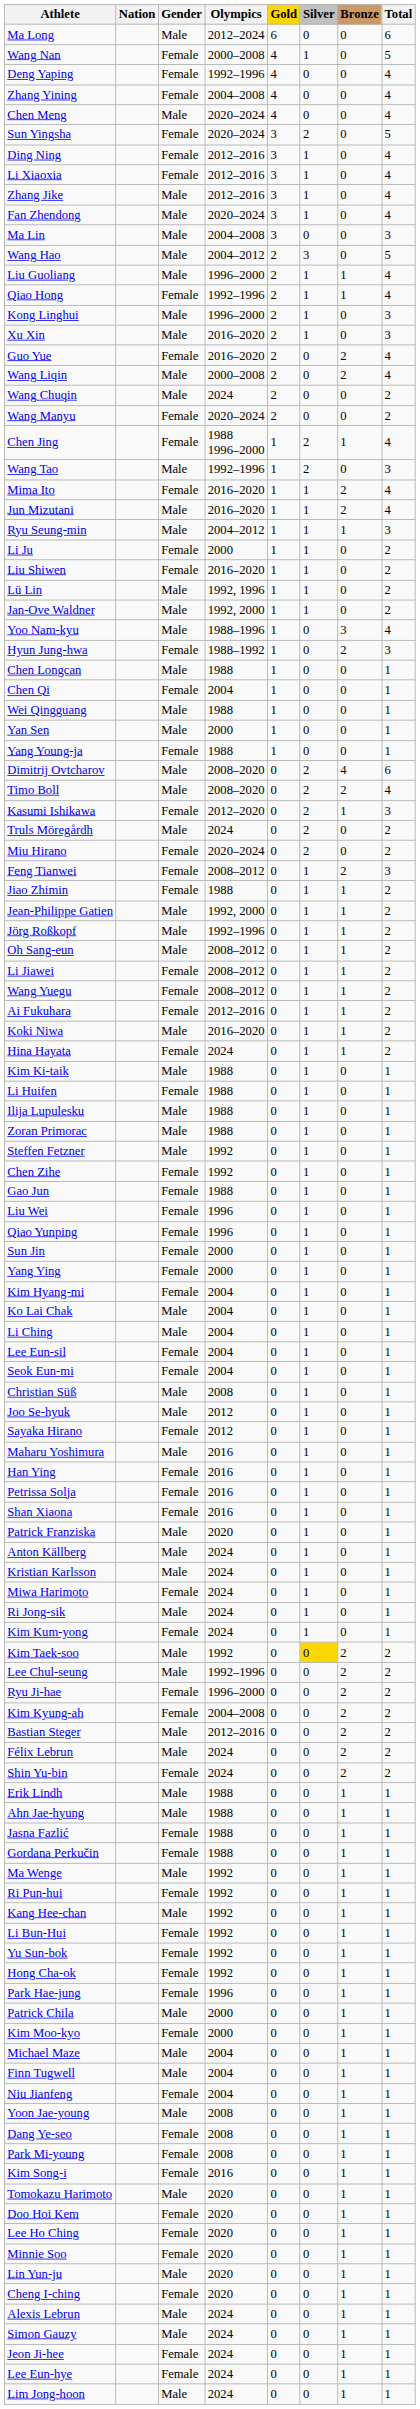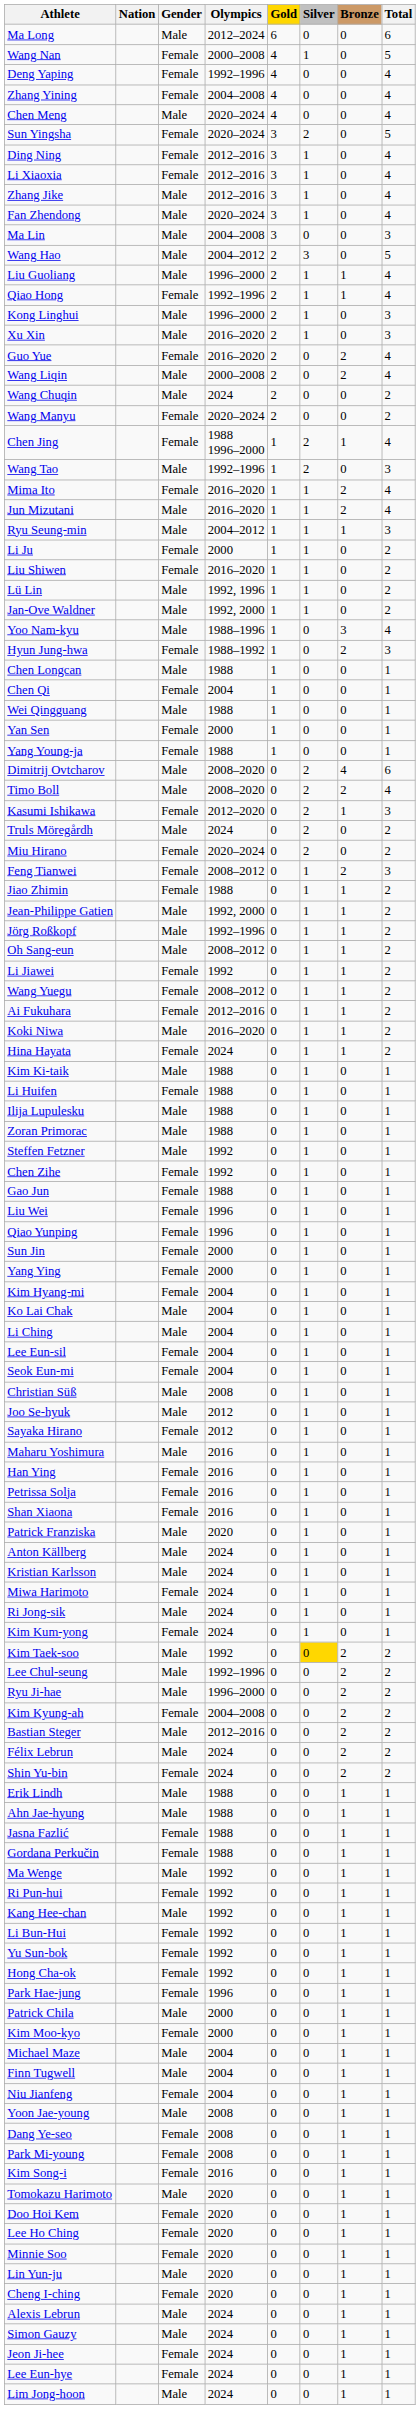 <table class="wikitable sortable">
 <tr>
 <th>Athlete</th>
 <th>Nation</th>
 <th>Gender</th>
 <th>Olympics</th>
 <th style="background-color: gold">Gold</th>
 <th style="background-color: silver">Silver</th>
 <th style="background-color: #cc9966">Bronze</th>
 <th>Total</th>
 </tr>
 <tr>
 <td><a href='#'>Ma Long</a></td>
 <td></td>
 <td>Male</td>
 <td>2012–2024</td>
 <td>6</td>
 <td>0</td>
 <td>0</td>
 <td>6</td>
 </tr>
 <tr>
 <td><a href='#'>Wang Nan</a></td>
 <td></td>
 <td>Female</td>
 <td>2000–2008</td>
 <td>4</td>
 <td>1</td>
 <td>0</td>
 <td>5</td>
 </tr>
 <tr>
 <td><a href='#'>Deng Yaping</a></td>
 <td></td>
 <td>Female</td>
 <td>1992–1996</td>
 <td>4</td>
 <td>0</td>
 <td>0</td>
 <td>4</td>
 </tr>
 <tr>
 <td><a href='#'>Zhang Yining</a></td>
 <td></td>
 <td>Female</td>
 <td>2004–2008</td>
 <td>4</td>
 <td>0</td>
 <td>0</td>
 <td>4</td>
 </tr>
 <tr>
 <td><a href='#'>Chen Meng</a></td>
 <td></td>
 <td>Male</td>
 <td>2020–2024</td>
 <td>4</td>
 <td>0</td>
 <td>0</td>
 <td>4</td>
 </tr>
 <tr>
 <td><a href='#'>Sun Yingsha</a></td>
 <td></td>
 <td>Female</td>
 <td>2020–2024</td>
 <td>3</td>
 <td>2</td>
 <td>0</td>
 <td>5</td>
 </tr>
 <tr>
 <td><a href='#'>Ding Ning</a></td>
 <td></td>
 <td>Female</td>
 <td>2012–2016</td>
 <td>3</td>
 <td>1</td>
 <td>0</td>
 <td>4</td>
 </tr>
 <tr>
 <td><a href='#'>Li Xiaoxia</a></td>
 <td></td>
 <td>Female</td>
 <td>2012–2016</td>
 <td>3</td>
 <td>1</td>
 <td>0</td>
 <td>4</td>
 </tr>
 <tr>
 <td><a href='#'>Zhang Jike</a></td>
 <td></td>
 <td>Male</td>
 <td>2012–2016</td>
 <td>3</td>
 <td>1</td>
 <td>0</td>
 <td>4</td>
 </tr>
 <tr>
 <td><a href='#'>Fan Zhendong</a></td>
 <td></td>
 <td>Male</td>
 <td>2020–2024</td>
 <td>3</td>
 <td>1</td>
 <td>0</td>
 <td>4</td>
 </tr>
 <tr>
 <td><a href='#'>Ma Lin</a></td>
 <td></td>
 <td>Male</td>
 <td>2004–2008</td>
 <td>3</td>
 <td>0</td>
 <td>0</td>
 <td>3</td>
 </tr>
 <tr>
 <td><a href='#'>Wang Hao</a></td>
 <td></td>
 <td>Male</td>
 <td>2004–2012</td>
 <td>2</td>
 <td>3</td>
 <td>0</td>
 <td>5</td>
 </tr>
 <tr>
 <td><a href='#'>Liu Guoliang</a></td>
 <td></td>
 <td>Male</td>
 <td>1996–2000</td>
 <td>2</td>
 <td>1</td>
 <td>1</td>
 <td>4</td>
 </tr>
 <tr>
 <td><a href='#'>Qiao Hong</a></td>
 <td></td>
 <td>Female</td>
 <td>1992–1996</td>
 <td>2</td>
 <td>1</td>
 <td>1</td>
 <td>4</td>
 </tr>
 <tr>
 <td><a href='#'>Kong Linghui</a></td>
 <td></td>
 <td>Male</td>
 <td>1996–2000</td>
 <td>2</td>
 <td>1</td>
 <td>0</td>
 <td>3</td>
 </tr>
 <tr>
 <td><a href='#'>Xu Xin</a></td>
 <td></td>
 <td>Male</td>
 <td>2016–2020</td>
 <td>2</td>
 <td>1</td>
 <td>0</td>
 <td>3</td>
 </tr>
 <tr>
 <td><a href='#'>Guo Yue</a></td>
 <td></td>
 <td>Female</td>
 <td>2016–2020</td>
 <td>2</td>
 <td>0</td>
 <td>2</td>
 <td>4</td>
 </tr>
 <tr>
 <td><a href='#'>Wang Liqin</a></td>
 <td></td>
 <td>Male</td>
 <td>2000–2008</td>
 <td>2</td>
 <td>0</td>
 <td>2</td>
 <td>4</td>
 </tr>
 <tr>
 <td><a href='#'>Wang Chuqin</a></td>
 <td></td>
 <td>Male</td>
 <td>2024</td>
 <td>2</td>
 <td>0</td>
 <td>0</td>
 <td>2</td>
 </tr>
 <tr>
 <td><a href='#'>Wang Manyu</a></td>
 <td></td>
 <td>Female</td>
 <td>2020–2024</td>
 <td>2</td>
 <td>0</td>
 <td>0</td>
 <td>2</td>
 </tr>
 <tr>
 <td><a href='#'>Chen Jing</a></td>
 <td><br></td>
 <td>Female</td>
 <td>1988<br>1996–2000</td>
 <td>1</td>
 <td>2</td>
 <td>1</td>
 <td>4</td>
 </tr>
 <tr>
 <td><a href='#'>Wang Tao</a></td>
 <td></td>
 <td>Male</td>
 <td>1992–1996</td>
 <td>1</td>
 <td>2</td>
 <td>0</td>
 <td>3</td>
 </tr>
 <tr>
 <td><a href='#'>Mima Ito</a></td>
 <td></td>
 <td>Female</td>
 <td>2016–2020</td>
 <td>1</td>
 <td>1</td>
 <td>2</td>
 <td>4</td>
 </tr>
 <tr>
 <td><a href='#'>Jun Mizutani</a></td>
 <td></td>
 <td>Male</td>
 <td>2016–2020</td>
 <td>1</td>
 <td>1</td>
 <td>2</td>
 <td>4</td>
 </tr>
 <tr>
 <td><a href='#'>Ryu Seung-min</a></td>
 <td></td>
 <td>Male</td>
 <td>2004–2012</td>
 <td>1</td>
 <td>1</td>
 <td>1</td>
 <td>3</td>
 </tr>
 <tr>
 <td><a href='#'>Li Ju</a></td>
 <td></td>
 <td>Female</td>
 <td>2000</td>
 <td>1</td>
 <td>1</td>
 <td>0</td>
 <td>2</td>
 </tr>
 <tr>
 <td><a href='#'>Liu Shiwen</a></td>
 <td></td>
 <td>Female</td>
 <td>2016–2020</td>
 <td>1</td>
 <td>1</td>
 <td>0</td>
 <td>2</td>
 </tr>
 <tr>
 <td><a href='#'>Lü Lin</a></td>
 <td></td>
 <td>Male</td>
 <td>1992, 1996</td>
 <td>1</td>
 <td>1</td>
 <td>0</td>
 <td>2</td>
 </tr>
 <tr>
 <td><a href='#'>Jan-Ove Waldner</a></td>
 <td></td>
 <td>Male</td>
 <td>1992, 2000</td>
 <td>1</td>
 <td>1</td>
 <td>0</td>
 <td>2</td>
 </tr>
 <tr>
 <td><a href='#'>Yoo Nam-kyu</a></td>
 <td></td>
 <td>Male</td>
 <td>1988–1996</td>
 <td>1</td>
 <td>0</td>
 <td>3</td>
 <td>4</td>
 </tr>
 <tr>
 <td><a href='#'>Hyun Jung-hwa</a></td>
 <td></td>
 <td>Female</td>
 <td>1988–1992</td>
 <td>1</td>
 <td>0</td>
 <td>2</td>
 <td>3</td>
 </tr>
 <tr>
 <td><a href='#'>Chen Longcan</a></td>
 <td></td>
 <td>Male</td>
 <td>1988</td>
 <td>1</td>
 <td>0</td>
 <td>0</td>
 <td>1</td>
 </tr>
 <tr>
 <td><a href='#'>Chen Qi</a></td>
 <td></td>
 <td>Female</td>
 <td>2004</td>
 <td>1</td>
 <td>0</td>
 <td>0</td>
 <td>1</td>
 </tr>
 <tr>
 <td><a href='#'>Wei Qingguang</a></td>
 <td></td>
 <td>Male</td>
 <td>1988</td>
 <td>1</td>
 <td>0</td>
 <td>0</td>
 <td>1</td>
 </tr>
 <tr>
 <td><a href='#'>Yan Sen</a></td>
 <td></td>
-<td>Male</td>
+<td>Female</td>
 <td>2000</td>
 <td>1</td>
 <td>0</td>
 <td>0</td>
 <td>1</td>
 </tr>
 <tr>
 <td><a href='#'>Yang Young-ja</a></td>
 <td></td>
 <td>Female</td>
 <td>1988</td>
 <td>1</td>
 <td>0</td>
 <td>0</td>
 <td>1</td>
 </tr>
 <tr>
 <td><a href='#'>Dimitrij Ovtcharov</a></td>
 <td></td>
 <td>Male</td>
 <td>2008–2020</td>
 <td>0</td>
 <td>2</td>
 <td>4</td>
 <td>6</td>
 </tr>
 <tr>
 <td><a href='#'>Timo Boll</a></td>
 <td></td>
 <td>Male</td>
 <td>2008–2020</td>
 <td>0</td>
 <td>2</td>
 <td>2</td>
 <td>4</td>
 </tr>
 <tr>
 <td><a href='#'>Kasumi Ishikawa</a></td>
 <td></td>
 <td>Female</td>
 <td>2012–2020</td>
 <td>0</td>
 <td>2</td>
 <td>1</td>
 <td>3</td>
 </tr>
 <tr>
 <td><a href='#'>Truls Möregårdh</a></td>
 <td></td>
 <td>Male</td>
 <td>2024</td>
 <td>0</td>
 <td>2</td>
 <td>0</td>
 <td>2</td>
 </tr>
 <tr>
 <td><a href='#'>Miu Hirano</a></td>
 <td></td>
 <td>Female</td>
 <td>2020–2024</td>
 <td>0</td>
 <td>2</td>
 <td>0</td>
 <td>2</td>
 </tr>
 <tr>
 <td><a href='#'>Feng Tianwei</a></td>
 <td></td>
 <td>Female</td>
 <td>2008–2012</td>
 <td>0</td>
 <td>1</td>
 <td>2</td>
 <td>3</td>
 </tr>
 <tr>
 <td><a href='#'>Jiao Zhimin</a></td>
 <td></td>
 <td>Female</td>
 <td>1988</td>
 <td>0</td>
 <td>1</td>
 <td>1</td>
 <td>2</td>
 </tr>
 <tr>
 <td><a href='#'>Jean-Philippe Gatien</a></td>
 <td></td>
 <td>Male</td>
 <td>1992, 2000</td>
 <td>0</td>
 <td>1</td>
 <td>1</td>
 <td>2</td>
 </tr>
 <tr>
 <td><a href='#'>Jörg Roßkopf</a></td>
 <td></td>
 <td>Male</td>
 <td>1992–1996</td>
 <td>0</td>
 <td>1</td>
 <td>1</td>
 <td>2</td>
 </tr>
 <tr>
 <td><a href='#'>Oh Sang-eun</a></td>
 <td></td>
 <td>Male</td>
 <td>2008–2012</td>
 <td>0</td>
 <td>1</td>
 <td>1</td>
 <td>2</td>
 </tr>
 <tr>
 <td><a href='#'>Li Jiawei</a></td>
 <td></td>
 <td>Female</td>
-<td>2008–2012</td>
+<td>1992</td>
 <td>0</td>
 <td>1</td>
 <td>1</td>
 <td>2</td>
 </tr>
 <tr>
 <td><a href='#'>Wang Yuegu</a></td>
 <td></td>
 <td>Female</td>
 <td>2008–2012</td>
 <td>0</td>
 <td>1</td>
 <td>1</td>
 <td>2</td>
 </tr>
 <tr>
 <td><a href='#'>Ai Fukuhara</a></td>
 <td></td>
 <td>Female</td>
 <td>2012–2016</td>
 <td>0</td>
 <td>1</td>
 <td>1</td>
 <td>2</td>
 </tr>
 <tr>
 <td><a href='#'>Koki Niwa</a></td>
 <td></td>
 <td>Male</td>
 <td>2016–2020</td>
 <td>0</td>
 <td>1</td>
 <td>1</td>
 <td>2</td>
 </tr>
 <tr>
 <td><a href='#'>Hina Hayata</a></td>
 <td></td>
 <td>Female</td>
 <td>2024</td>
 <td>0</td>
 <td>1</td>
 <td>1</td>
 <td>2</td>
 </tr>
 <tr>
 <td><a href='#'>Kim Ki-taik</a></td>
 <td></td>
 <td>Male</td>
 <td>1988</td>
 <td>0</td>
 <td>1</td>
 <td>0</td>
 <td>1</td>
 </tr>
 <tr>
 <td><a href='#'>Li Huifen</a></td>
 <td></td>
 <td>Female</td>
 <td>1988</td>
 <td>0</td>
 <td>1</td>
 <td>0</td>
 <td>1</td>
 </tr>
 <tr>
 <td><a href='#'>Ilija Lupulesku</a></td>
 <td></td>
 <td>Male</td>
 <td>1988</td>
 <td>0</td>
 <td>1</td>
 <td>0</td>
 <td>1</td>
 </tr>
 <tr>
 <td><a href='#'>Zoran Primorac</a></td>
 <td></td>
 <td>Male</td>
 <td>1988</td>
 <td>0</td>
 <td>1</td>
 <td>0</td>
 <td>1</td>
 </tr>
 <tr>
 <td><a href='#'>Steffen Fetzner</a></td>
 <td></td>
 <td>Male</td>
 <td>1992</td>
 <td>0</td>
 <td>1</td>
 <td>0</td>
 <td>1</td>
 </tr>
 <tr>
 <td><a href='#'>Chen Zihe</a></td>
 <td></td>
 <td>Female</td>
 <td>1992</td>
 <td>0</td>
 <td>1</td>
 <td>0</td>
 <td>1</td>
 </tr>
 <tr>
 <td><a href='#'>Gao Jun</a></td>
 <td></td>
 <td>Female</td>
 <td>1988</td>
 <td>0</td>
 <td>1</td>
 <td>0</td>
 <td>1</td>
 </tr>
 <tr>
 <td><a href='#'>Liu Wei</a></td>
 <td></td>
 <td>Female</td>
 <td>1996</td>
 <td>0</td>
 <td>1</td>
 <td>0</td>
 <td>1</td>
 </tr>
 <tr>
 <td><a href='#'>Qiao Yunping</a></td>
 <td></td>
 <td>Female</td>
 <td>1996</td>
 <td>0</td>
 <td>1</td>
 <td>0</td>
 <td>1</td>
 </tr>
 <tr>
 <td><a href='#'>Sun Jin</a></td>
 <td></td>
 <td>Female</td>
 <td>2000</td>
 <td>0</td>
 <td>1</td>
 <td>0</td>
 <td>1</td>
 </tr>
 <tr>
 <td><a href='#'>Yang Ying</a></td>
 <td></td>
 <td>Female</td>
 <td>2000</td>
 <td>0</td>
 <td>1</td>
 <td>0</td>
 <td>1</td>
 </tr>
 <tr>
 <td><a href='#'>Kim Hyang-mi</a></td>
 <td></td>
 <td>Female</td>
 <td>2004</td>
 <td>0</td>
 <td>1</td>
 <td>0</td>
 <td>1</td>
 </tr>
 <tr>
 <td><a href='#'>Ko Lai Chak</a></td>
 <td></td>
 <td>Male</td>
 <td>2004</td>
 <td>0</td>
 <td>1</td>
 <td>0</td>
 <td>1</td>
 </tr>
 <tr>
 <td><a href='#'>Li Ching</a></td>
 <td></td>
 <td>Male</td>
 <td>2004</td>
 <td>0</td>
 <td>1</td>
 <td>0</td>
 <td>1</td>
 </tr>
 <tr>
 <td><a href='#'>Lee Eun-sil</a></td>
 <td></td>
 <td>Female</td>
 <td>2004</td>
 <td>0</td>
 <td>1</td>
 <td>0</td>
 <td>1</td>
 </tr>
 <tr>
 <td><a href='#'>Seok Eun-mi</a></td>
 <td></td>
 <td>Female</td>
 <td>2004</td>
 <td>0</td>
 <td>1</td>
 <td>0</td>
 <td>1</td>
 </tr>
 <tr>
 <td><a href='#'>Christian Süß</a></td>
 <td></td>
 <td>Male</td>
 <td>2008</td>
 <td>0</td>
 <td>1</td>
 <td>0</td>
 <td>1</td>
 </tr>
 <tr>
 <td><a href='#'>Joo Se-hyuk</a></td>
 <td></td>
 <td>Male</td>
 <td>2012</td>
 <td>0</td>
 <td>1</td>
 <td>0</td>
 <td>1</td>
 </tr>
 <tr>
 <td><a href='#'>Sayaka Hirano</a></td>
 <td></td>
 <td>Female</td>
 <td>2012</td>
 <td>0</td>
 <td>1</td>
 <td>0</td>
 <td>1</td>
 </tr>
 <tr>
 <td><a href='#'>Maharu Yoshimura</a></td>
 <td></td>
 <td>Male</td>
 <td>2016</td>
 <td>0</td>
 <td>1</td>
 <td>0</td>
 <td>1</td>
 </tr>
 <tr>
 <td><a href='#'>Han Ying</a></td>
 <td></td>
 <td>Female</td>
 <td>2016</td>
 <td>0</td>
 <td>1</td>
 <td>0</td>
 <td>1</td>
 </tr>
 <tr>
 <td><a href='#'>Petrissa Solja</a></td>
 <td></td>
 <td>Female</td>
 <td>2016</td>
 <td>0</td>
 <td>1</td>
 <td>0</td>
 <td>1</td>
 </tr>
 <tr>
 <td><a href='#'>Shan Xiaona</a></td>
 <td></td>
 <td>Female</td>
 <td>2016</td>
 <td>0</td>
 <td>1</td>
 <td>0</td>
 <td>1</td>
 </tr>
 <tr>
 <td><a href='#'>Patrick Franziska</a></td>
 <td></td>
 <td>Male</td>
 <td>2020</td>
 <td>0</td>
 <td>1</td>
 <td>0</td>
 <td>1</td>
 </tr>
 <tr>
 <td><a href='#'>Anton Källberg</a></td>
 <td></td>
 <td>Male</td>
 <td>2024</td>
 <td>0</td>
 <td>1</td>
 <td>0</td>
 <td>1</td>
 </tr>
 <tr>
 <td><a href='#'>Kristian Karlsson</a></td>
 <td></td>
 <td>Male</td>
 <td>2024</td>
 <td>0</td>
 <td>1</td>
 <td>0</td>
 <td>1</td>
 </tr>
 <tr>
 <td><a href='#'>Miwa Harimoto</a></td>
 <td></td>
 <td>Female</td>
 <td>2024</td>
 <td>0</td>
 <td>1</td>
 <td>0</td>
 <td>1</td>
 </tr>
 <tr>
 <td><a href='#'>Ri Jong-sik</a></td>
 <td></td>
 <td>Male</td>
 <td>2024</td>
 <td>0</td>
 <td>1</td>
 <td>0</td>
 <td>1</td>
 </tr>
 <tr>
 <td><a href='#'>Kim Kum-yong</a></td>
 <td></td>
 <td>Female</td>
 <td>2024</td>
 <td>0</td>
 <td>1</td>
 <td>0</td>
 <td>1</td>
 </tr>
 <tr>
 <td><a href='#'>Kim Taek-soo</a></td>
 <td></td>
 <td>Male</td>
 <td>1992</td>
 <td>0</td>
 <td style="background: gold;">0</td>
 <td>2</td>
 <td>2</td>
 </tr>
 <tr>
 <td><a href='#'>Lee Chul-seung</a></td>
 <td></td>
 <td>Male</td>
 <td>1992–1996</td>
 <td>0</td>
 <td>0</td>
 <td>2</td>
 <td>2</td>
 </tr>
 <tr>
 <td><a href='#'>Ryu Ji-hae</a></td>
 <td></td>
-<td>Female</td>
+<td>Male</td>
 <td>1996–2000</td>
 <td>0</td>
 <td>0</td>
 <td>2</td>
 <td>2</td>
 </tr>
 <tr>
 <td><a href='#'>Kim Kyung-ah</a></td>
 <td></td>
 <td>Female</td>
 <td>2004–2008</td>
 <td>0</td>
 <td>0</td>
 <td>2</td>
 <td>2</td>
 </tr>
 <tr>
 <td><a href='#'>Bastian Steger</a></td>
 <td></td>
 <td>Male</td>
 <td>2012–2016</td>
 <td>0</td>
 <td>0</td>
 <td>2</td>
 <td>2</td>
 </tr>
 <tr>
 <td><a href='#'>Félix Lebrun</a></td>
 <td></td>
 <td>Male</td>
 <td>2024</td>
 <td>0</td>
 <td>0</td>
 <td>2</td>
 <td>2</td>
 </tr>
 <tr>
 <td><a href='#'>Shin Yu-bin</a></td>
 <td></td>
 <td>Female</td>
 <td>2024</td>
 <td>0</td>
 <td>0</td>
 <td>2</td>
 <td>2</td>
 </tr>
 <tr>
 <td><a href='#'>Erik Lindh</a></td>
 <td></td>
 <td>Male</td>
 <td>1988</td>
 <td>0</td>
 <td>0</td>
 <td>1</td>
 <td>1</td>
 </tr>
 <tr>
 <td><a href='#'>Ahn Jae-hyung</a></td>
 <td></td>
 <td>Male</td>
 <td>1988</td>
 <td>0</td>
 <td>0</td>
 <td>1</td>
 <td>1</td>
 </tr>
 <tr>
 <td><a href='#'>Jasna Fazlić</a></td>
 <td></td>
 <td>Female</td>
 <td>1988</td>
 <td>0</td>
 <td>0</td>
 <td>1</td>
 <td>1</td>
 </tr>
 <tr>
 <td><a href='#'>Gordana Perkučin</a></td>
 <td></td>
 <td>Female</td>
 <td>1988</td>
 <td>0</td>
 <td>0</td>
 <td>1</td>
 <td>1</td>
 </tr>
 <tr>
 <td><a href='#'>Ma Wenge</a></td>
 <td></td>
 <td>Male</td>
 <td>1992</td>
 <td>0</td>
 <td>0</td>
 <td>1</td>
 <td>1</td>
 </tr>
 <tr>
 <td><a href='#'>Ri Pun-hui</a></td>
 <td></td>
 <td>Female</td>
 <td>1992</td>
 <td>0</td>
 <td>0</td>
 <td>1</td>
 <td>1</td>
 </tr>
 <tr>
 <td><a href='#'>Kang Hee-chan</a></td>
 <td></td>
 <td>Male</td>
 <td>1992</td>
 <td>0</td>
 <td>0</td>
 <td>1</td>
 <td>1</td>
 </tr>
 <tr>
 <td><a href='#'>Li Bun-Hui</a></td>
 <td></td>
 <td>Female</td>
 <td>1992</td>
 <td>0</td>
 <td>0</td>
 <td>1</td>
 <td>1</td>
 </tr>
 <tr>
 <td><a href='#'>Yu Sun-bok</a></td>
 <td></td>
 <td>Female</td>
 <td>1992</td>
 <td>0</td>
 <td>0</td>
 <td>1</td>
 <td>1</td>
 </tr>
 <tr>
 <td><a href='#'>Hong Cha-ok</a></td>
 <td></td>
 <td>Female</td>
 <td>1992</td>
 <td>0</td>
 <td>0</td>
 <td>1</td>
 <td>1</td>
 </tr>
 <tr>
 <td><a href='#'>Park Hae-jung</a></td>
 <td></td>
 <td>Female</td>
 <td>1996</td>
 <td>0</td>
 <td>0</td>
 <td>1</td>
 <td>1</td>
 </tr>
 <tr>
 <td><a href='#'>Patrick Chila</a></td>
 <td></td>
 <td>Male</td>
 <td>2000</td>
 <td>0</td>
 <td>0</td>
 <td>1</td>
 <td>1</td>
 </tr>
 <tr>
 <td><a href='#'>Kim Moo-kyo</a></td>
 <td></td>
 <td>Female</td>
 <td>2000</td>
 <td>0</td>
 <td>0</td>
 <td>1</td>
 <td>1</td>
 </tr>
 <tr>
 <td><a href='#'>Michael Maze</a></td>
 <td></td>
 <td>Male</td>
 <td>2004</td>
 <td>0</td>
 <td>0</td>
 <td>1</td>
 <td>1</td>
 </tr>
 <tr>
 <td><a href='#'>Finn Tugwell</a></td>
 <td></td>
 <td>Male</td>
 <td>2004</td>
 <td>0</td>
 <td>0</td>
 <td>1</td>
 <td>1</td>
 </tr>
 <tr>
 <td><a href='#'>Niu Jianfeng</a></td>
 <td></td>
 <td>Female</td>
 <td>2004</td>
 <td>0</td>
 <td>0</td>
 <td>1</td>
 <td>1</td>
 </tr>
 <tr>
 <td><a href='#'>Yoon Jae-young</a></td>
 <td></td>
 <td>Male</td>
 <td>2008</td>
 <td>0</td>
 <td>0</td>
 <td>1</td>
 <td>1</td>
 </tr>
 <tr>
 <td><a href='#'>Dang Ye-seo</a></td>
 <td></td>
 <td>Female</td>
 <td>2008</td>
 <td>0</td>
 <td>0</td>
 <td>1</td>
 <td>1</td>
 </tr>
 <tr>
 <td><a href='#'>Park Mi-young</a></td>
 <td></td>
 <td>Female</td>
 <td>2008</td>
 <td>0</td>
 <td>0</td>
 <td>1</td>
 <td>1</td>
 </tr>
 <tr>
 <td><a href='#'>Kim Song-i</a></td>
 <td></td>
 <td>Female</td>
 <td>2016</td>
 <td>0</td>
 <td>0</td>
 <td>1</td>
 <td>1</td>
 </tr>
 <tr>
 <td><a href='#'>Tomokazu Harimoto</a></td>
 <td></td>
 <td>Male</td>
 <td>2020</td>
 <td>0</td>
 <td>0</td>
 <td>1</td>
 <td>1</td>
 </tr>
 <tr>
 <td><a href='#'>Doo Hoi Kem</a></td>
 <td></td>
 <td>Female</td>
 <td>2020</td>
 <td>0</td>
 <td>0</td>
 <td>1</td>
 <td>1</td>
 </tr>
 <tr>
 <td><a href='#'>Lee Ho Ching</a></td>
 <td></td>
 <td>Female</td>
 <td>2020</td>
 <td>0</td>
 <td>0</td>
 <td>1</td>
 <td>1</td>
 </tr>
 <tr>
 <td><a href='#'>Minnie Soo</a></td>
 <td></td>
 <td>Female</td>
 <td>2020</td>
 <td>0</td>
 <td>0</td>
 <td>1</td>
 <td>1</td>
 </tr>
 <tr>
 <td><a href='#'>Lin Yun-ju</a></td>
 <td></td>
 <td>Male</td>
 <td>2020</td>
 <td>0</td>
 <td>0</td>
 <td>1</td>
 <td>1</td>
 </tr>
 <tr>
 <td><a href='#'>Cheng I-ching</a></td>
 <td></td>
 <td>Female</td>
 <td>2020</td>
 <td>0</td>
 <td>0</td>
 <td>1</td>
 <td>1</td>
 </tr>
 <tr>
 <td><a href='#'>Alexis Lebrun</a></td>
 <td></td>
 <td>Male</td>
 <td>2024</td>
 <td>0</td>
 <td>0</td>
 <td>1</td>
 <td>1</td>
 </tr>
 <tr>
 <td><a href='#'>Simon Gauzy</a></td>
 <td></td>
 <td>Male</td>
 <td>2024</td>
 <td>0</td>
 <td>0</td>
 <td>1</td>
 <td>1</td>
 </tr>
 <tr>
 <td><a href='#'>Jeon Ji-hee</a></td>
 <td></td>
 <td>Female</td>
 <td>2024</td>
 <td>0</td>
 <td>0</td>
 <td>1</td>
 <td>1</td>
 </tr>
 <tr>
 <td><a href='#'>Lee Eun-hye</a></td>
 <td></td>
 <td>Female</td>
 <td>2024</td>
 <td>0</td>
 <td>0</td>
 <td>1</td>
 <td>1</td>
 </tr>
 <tr>
 <td><a href='#'>Lim Jong-hoon</a></td>
 <td></td>
 <td>Male</td>
 <td>2024</td>
 <td>0</td>
 <td>0</td>
 <td>1</td>
 <td>1</td>
 </tr>
 </table>
